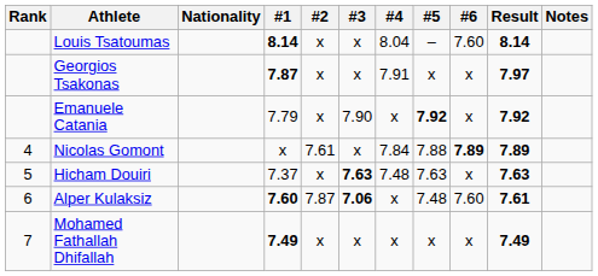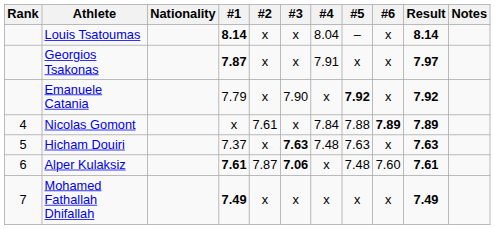 <table class="wikitable sortable" style="text-align:center">
 <tr>
 <th>Rank</th>
 <th>Athlete</th>
 <th>Nationality</th>
 <th>#1</th>
 <th>#2</th>
 <th>#3</th>
 <th>#4</th>
 <th>#5</th>
 <th>#6</th>
 <th>Result</th>
 <th>Notes</th>
 </tr>
 <tr>
 <td></td>
 <td align="left"><a href='#'>Louis Tsatoumas</a></td>
 <td align="left"></td>
 <td><strong>8.14</strong></td>
 <td>x</td>
 <td>x</td>
 <td>8.04</td>
 <td>–</td>
-<td>7.60</td>
+<td>x</td>
 <td><strong>8.14</strong></td>
 <td></td>
 </tr>
 <tr>
 <td></td>
 <td align="left"><a href='#'>Georgios Tsakonas</a></td>
 <td align="left"></td>
 <td><strong>7.87</strong></td>
 <td>x</td>
 <td>x</td>
 <td>7.91</td>
 <td>x</td>
 <td>x</td>
 <td><strong>7.97</strong></td>
 <td></td>
 </tr>
 <tr>
 <td></td>
 <td align="left"><a href='#'>Emanuele Catania</a></td>
 <td align="left"></td>
 <td>7.79</td>
 <td>x</td>
 <td>7.90</td>
 <td>x</td>
 <td><strong>7.92</strong></td>
 <td>x</td>
 <td><strong>7.92</strong></td>
 <td></td>
 </tr>
 <tr>
 <td>4</td>
 <td align="left"><a href='#'>Nicolas Gomont</a></td>
 <td align="left"></td>
 <td>x</td>
 <td>7.61</td>
 <td>x</td>
 <td>7.84</td>
 <td>7.88</td>
 <td><strong>7.89</strong></td>
 <td><strong>7.89</strong></td>
 <td></td>
 </tr>
 <tr>
 <td>5</td>
 <td align="left"><a href='#'>Hicham Douiri</a></td>
 <td align="left"></td>
 <td>7.37</td>
 <td>x</td>
 <td><strong>7.63</strong></td>
 <td>7.48</td>
 <td>7.63</td>
 <td>x</td>
 <td><strong>7.63</strong></td>
 <td></td>
 </tr>
 <tr>
 <td>6</td>
 <td align="left"><a href='#'>Alper Kulaksiz</a></td>
 <td align="left"></td>
-<td><strong>7.60</strong></td>
+<td><strong>7.61</strong></td>
 <td>7.87</td>
 <td><strong>7.06</strong></td>
 <td>x</td>
 <td>7.48</td>
 <td>7.60</td>
 <td><strong>7.61</strong></td>
 <td></td>
 </tr>
 <tr>
 <td>7</td>
 <td align="left"><a href='#'>Mohamed Fathallah Dhifallah</a></td>
 <td align="left"></td>
 <td><strong>7.49</strong></td>
 <td>x</td>
 <td>x</td>
 <td>x</td>
 <td>x</td>
 <td>x</td>
 <td><strong>7.49</strong></td>
 <td></td>
 </tr>
 </table>
